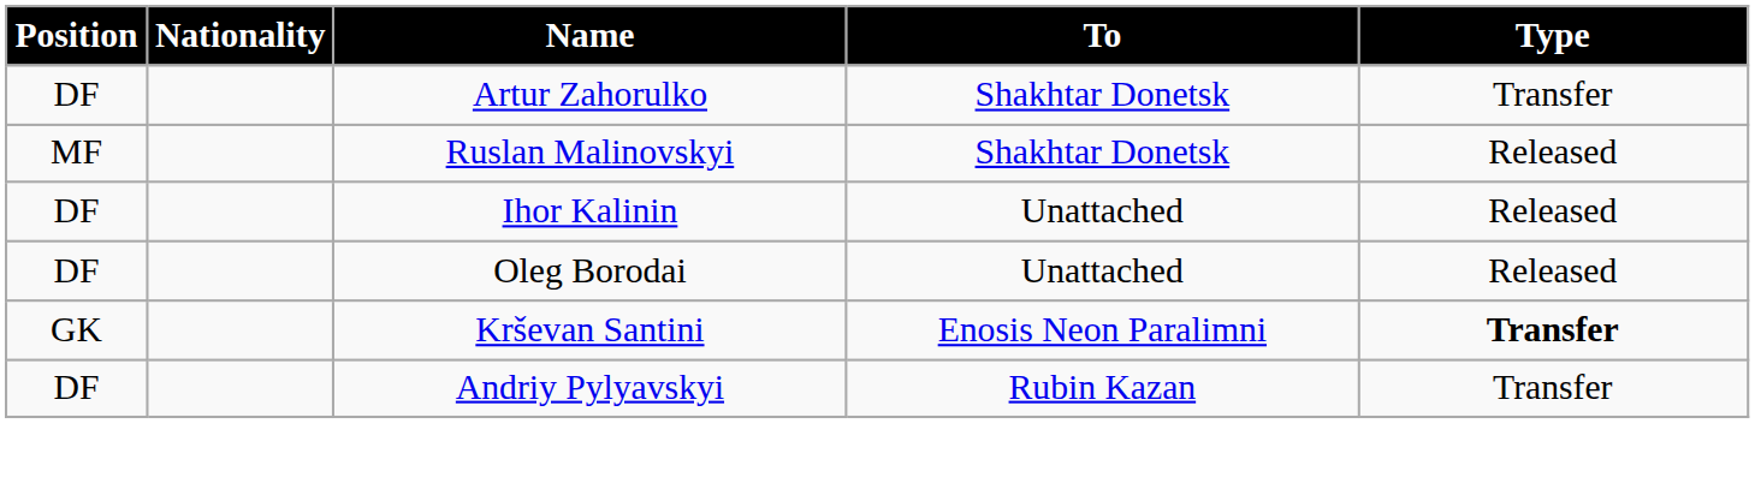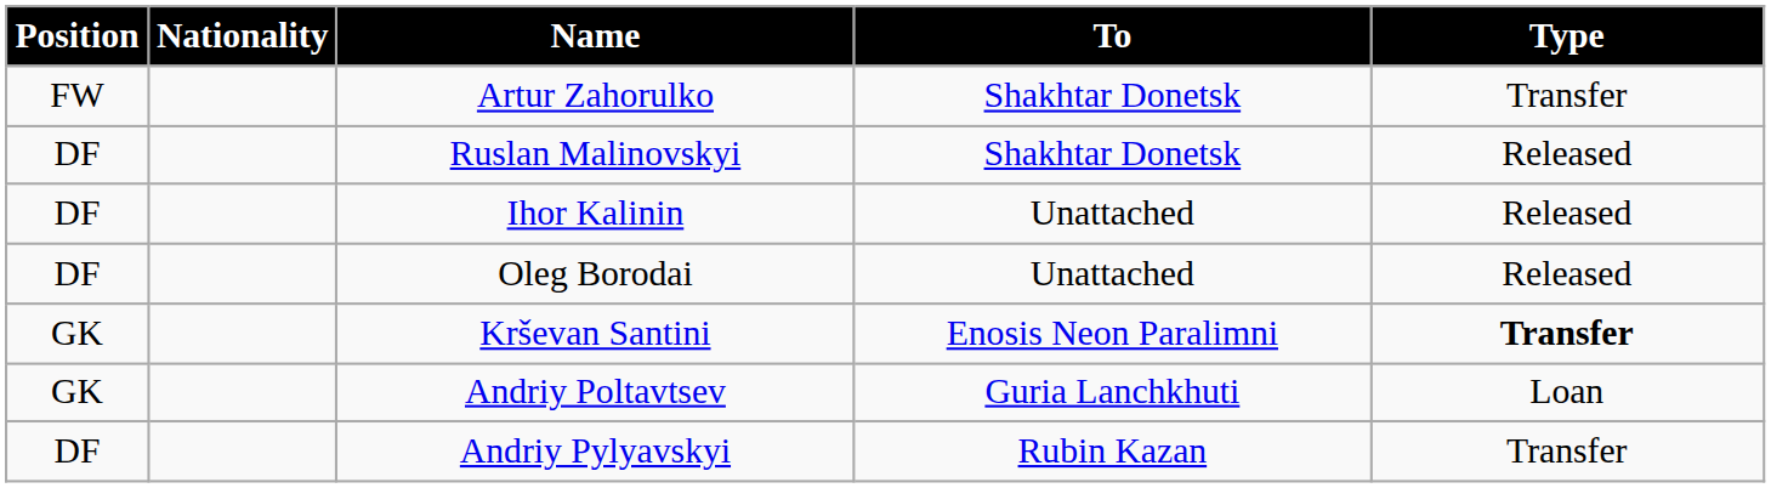 <table class="wikitable"  style="text-align:center; font-size:90%; ">
 <tr>
 <th style="background:black; color:white; width:50px;">Position</th>
 <th style="background:black; color:white; width:50px;">Nationality</th>
 <th style="background:black; color:white; width:200px;">Name</th>
 <th style="background:black; color:white; width:200px;">To</th>
 <th style="background:black; color:white; width:150px;">Type</th>
 </tr>
 <tr>
-<td>DF</td>
+<td>FW</td>
 <td></td>
 <td><a href='#'>Artur Zahorulko</a></td>
 <td> <a href='#'>Shakhtar Donetsk</a></td>
 <td>Transfer</td>
 </tr>
 <tr>
-<td>MF</td>
+<td>DF</td>
 <td></td>
 <td><a href='#'>Ruslan Malinovskyi</a></td>
 <td> <a href='#'>Shakhtar Donetsk</a></td>
 <td>Released</td>
 </tr>
 <tr>
 <td>DF</td>
 <td></td>
 <td><a href='#'>Ihor Kalinin</a></td>
 <td>Unattached</td>
 <td>Released</td>
 </tr>
 <tr>
 <td>DF</td>
 <td></td>
 <td>Oleg Borodai</td>
 <td>Unattached</td>
 <td>Released</td>
 </tr>
 <tr>
 <td>GK</td>
 <td></td>
 <td><a href='#'>Krševan Santini</a></td>
 <td> <a href='#'>Enosis Neon Paralimni</a></td>
 <td><strong>Transfer</strong></td>
 </tr>
 <tr>
+<td>GK</td>
+<td></td>
+<td><a href='#'>Andriy Poltavtsev</a></td>
+<td> <a href='#'>Guria Lanchkhuti</a></td>
+<td>Loan</td>
+</tr>
+<tr>
 <td>DF</td>
 <td></td>
 <td><a href='#'>Andriy Pylyavskyi</a></td>
 <td> <a href='#'>Rubin Kazan</a></td>
 <td>Transfer</td>
 </tr>
 </table>
